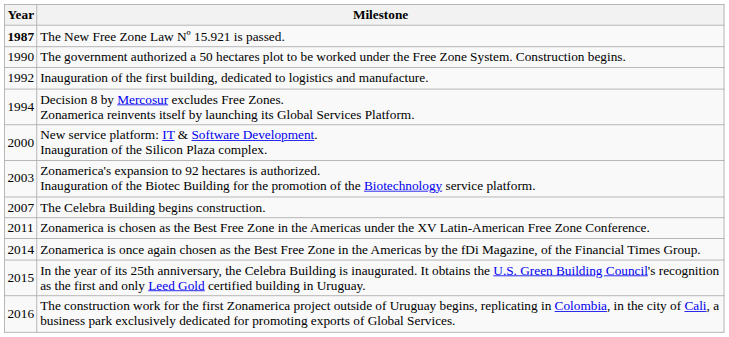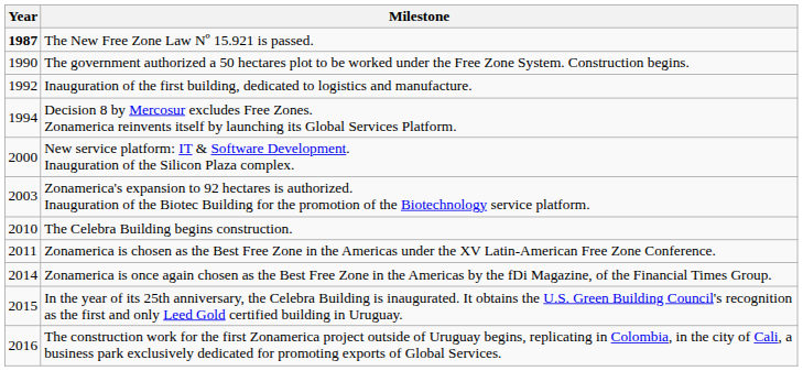 <table class="wikitable">
 <tr>
 <th>Year</th>
 <th>Milestone</th>
 </tr>
 <tr>
 <td><strong>1987</strong></td>
 <td>The New Free Zone Law Nº 15.921 is passed.</td>
 </tr>
 <tr>
 <td>1990</td>
 <td>The government authorized a 50 hectares plot to be worked under the Free Zone System. Construction begins.</td>
 </tr>
 <tr>
 <td>1992</td>
 <td>Inauguration of the first building, dedicated to logistics and manufacture.</td>
 </tr>
 <tr>
 <td>1994</td>
 <td>Decision 8 by <a href='#'>Mercosur</a> excludes Free Zones.<br>Zonamerica reinvents itself by launching its Global Services Platform.</td>
 </tr>
 <tr>
 <td>2000</td>
 <td>New service platform: <a href='#'>IT</a> & <a href='#'>Software Development</a>.<br>Inauguration of the Silicon Plaza complex.</td>
 </tr>
 <tr>
 <td>2003</td>
 <td>Zonamerica's expansion to 92 hectares is authorized.<br>Inauguration of the Biotec Building for the promotion of the <a href='#'>Biotechnology</a> service platform.</td>
 </tr>
 <tr>
-<td>2007</td>
+<td>2010</td>
 <td>The Celebra Building begins construction.</td>
 </tr>
 <tr>
 <td>2011</td>
 <td>Zonamerica is chosen as the Best Free Zone in the Americas under the XV Latin-American Free Zone Conference.</td>
 </tr>
 <tr>
 <td>2014</td>
 <td>Zonamerica is once again chosen as the Best Free Zone in the Americas by the fDi Magazine, of the Financial Times Group.</td>
 </tr>
 <tr>
 <td>2015</td>
 <td>In the year of its 25th anniversary, the Celebra Building is inaugurated. It obtains the <a href='#'>U.S. Green Building Council</a>'s recognition as the first and only <a href='#'>Leed Gold</a> certified building in Uruguay.</td>
 </tr>
 <tr>
 <td>2016</td>
 <td>The construction work for the first Zonamerica project outside of Uruguay begins, replicating in <a href='#'>Colombia</a>, in the city of <a href='#'>Cali</a>, a business park exclusively dedicated for promoting exports of Global Services.</td>
 </tr>
 </table>
